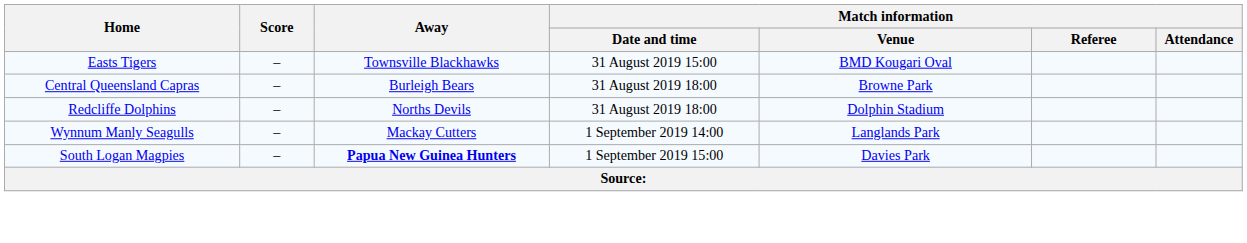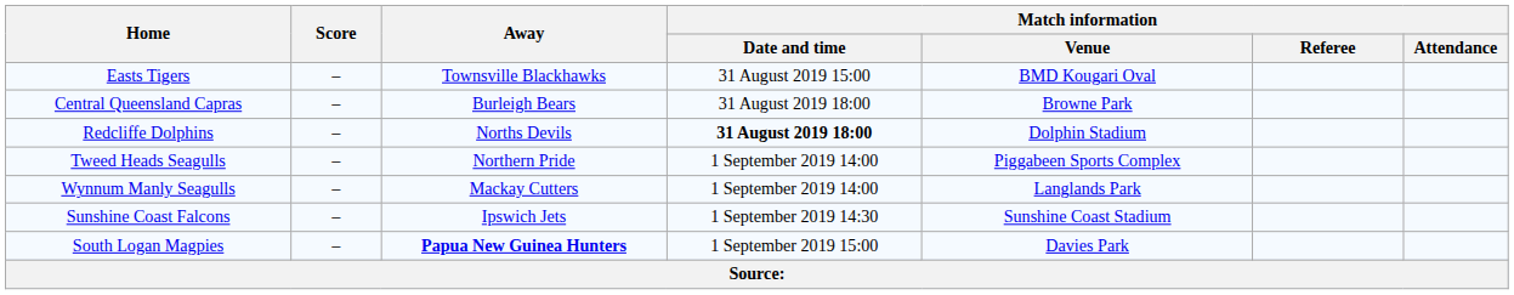 <table class="wikitable" width="100%" style="border-collapse:collapse; font-size:90%; text-align:center;">
 <tr>
 <th rowspan="2" width="19%">Home</th>
 <th rowspan="2" width="6%">Score</th>
 <th rowspan="2" width="19%">Away</th>
 <th colspan="4">Match information</th>
 </tr>
 <tr bgcolor="#CCCCCC">
 <th width="17%">Date and time</th>
 <th width="22%">Venue</th>
 <th width="10%">Referee</th>
 <th width="7%">Attendance</th>
 </tr>
 <tr bgcolor="#F5FAFF">
 <td> <a href='#'>Easts Tigers</a></td>
 <td>–</td>
 <td> <a href='#'>Townsville Blackhawks</a></td>
 <td>31 August 2019 15:00</td>
 <td><a href='#'>BMD Kougari Oval</a></td>
 <td></td>
 <td></td>
 </tr>
 <tr bgcolor="#F5FAFF">
 <td> <a href='#'>Central Queensland Capras</a></td>
 <td>–</td>
 <td> <a href='#'>Burleigh Bears</a></td>
 <td>31 August 2019 18:00</td>
 <td><a href='#'>Browne Park</a></td>
 <td></td>
 <td></td>
 </tr>
 <tr bgcolor="#F5FAFF">
 <td> <a href='#'>Redcliffe Dolphins</a></td>
 <td>–</td>
 <td> <a href='#'>Norths Devils</a></td>
-<td>31 August 2019 18:00</td>
+<td><strong>31 August 2019 18:00</strong></td>
 <td><a href='#'>Dolphin Stadium</a></td>
+<td></td>
+<td></td>
+</tr>
+<tr bgcolor="#F5FAFF">
+<td> <a href='#'>Tweed Heads Seagulls</a></td>
+<td>–</td>
+<td> <a href='#'>Northern Pride</a></td>
+<td>1 September 2019 14:00</td>
+<td><a href='#'>Piggabeen Sports Complex</a></td>
 <td></td>
 <td></td>
 </tr>
 <tr bgcolor="#F5FAFF">
 <td> <a href='#'>Wynnum Manly Seagulls</a></td>
 <td>–</td>
 <td> <a href='#'>Mackay Cutters</a></td>
 <td>1 September 2019 14:00</td>
 <td><a href='#'>Langlands Park</a></td>
+<td></td>
+<td></td>
+</tr>
+<tr bgcolor="#F5FAFF">
+<td> <a href='#'>Sunshine Coast Falcons</a></td>
+<td>–</td>
+<td> <a href='#'>Ipswich Jets</a></td>
+<td>1 September 2019 14:30</td>
+<td><a href='#'>Sunshine Coast Stadium</a></td>
 <td></td>
 <td></td>
 </tr>
 <tr bgcolor="#F5FAFF">
 <td> <a href='#'>South Logan Magpies</a></td>
 <td>–</td>
 <td><strong> <a href='#'>Papua New Guinea Hunters</a></strong></td>
 <td>1 September 2019 15:00</td>
 <td><a href='#'>Davies Park</a></td>
 <td></td>
 <td></td>
 </tr>
 <tr bgcolor="#C1D8FF">
 <th colspan="7">Source:</th>
 </tr>
 </table>
